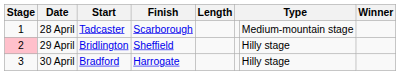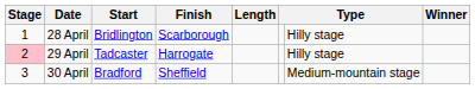 <table class="wikitable">
 <tr>
 <th>Stage</th>
 <th>Date</th>
 <th>Start</th>
 <th>Finish</th>
 <th>Length</th>
 <th colspan="2">Type</th>
 <th>Winner</th>
 </tr>
 <tr>
 <td style="text-align:center;">1</td>
 <td>28 April</td>
-<td><a href='#'>Tadcaster</a></td>
+<td><a href='#'>Bridlington</a></td>
 <td><a href='#'>Scarborough</a></td>
 <td></td>
 <td></td>
-<td>Medium-mountain stage</td>
+<td>Hilly stage</td>
 <td></td>
 </tr>
 <tr>
 <td style="background: pink; text-align:center;">2</td>
 <td>29 April</td>
-<td><a href='#'>Bridlington</a></td>
-<td><a href='#'>Sheffield</a></td>
+<td><a href='#'>Tadcaster</a></td>
+<td><a href='#'>Harrogate</a></td>
 <td></td>
 <td></td>
 <td>Hilly stage</td>
 <td></td>
 </tr>
 <tr>
 <td style="text-align:center;">3</td>
 <td>30 April</td>
 <td><a href='#'>Bradford</a></td>
-<td><a href='#'>Harrogate</a></td>
+<td><a href='#'>Sheffield</a></td>
 <td></td>
 <td></td>
-<td>Hilly stage</td>
+<td>Medium-mountain stage</td>
 <td></td>
 </tr>
 </table>
